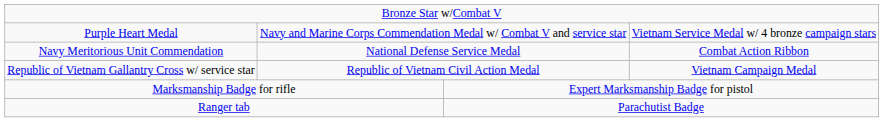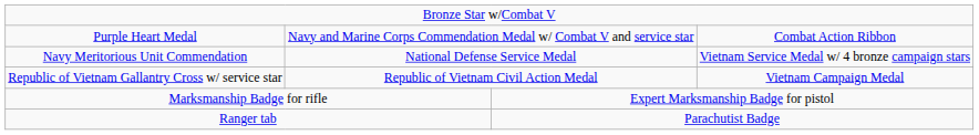 <table class=wikitable style="margin:1em auto; text-align:center;">
 <tr>
 <td colspan=4 style=text-align:center;><a href='#'>Bronze Star</a> w/<a href='#'>Combat V</a></td>
 </tr>
 <tr>
 <td><a href='#'>Purple Heart Medal</a></td>
 <td colspan=2><a href='#'>Navy and Marine Corps Commendation Medal</a> w/ <a href='#'>Combat V</a> and <a href='#'>service star</a></td>
-<td><a href='#'>Vietnam Service Medal</a> w/ 4 bronze <a href='#'>campaign stars</a></td>
+<td><a href='#'>Combat Action Ribbon</a></td>
 </tr>
 <tr>
 <td><a href='#'>Navy Meritorious Unit Commendation</a></td>
 <td colspan=2><a href='#'>National Defense Service Medal</a></td>
-<td><a href='#'>Combat Action Ribbon</a></td>
+<td><a href='#'>Vietnam Service Medal</a> w/ 4 bronze <a href='#'>campaign stars</a></td>
 </tr>
 <tr>
 <td><a href='#'>Republic of Vietnam Gallantry Cross</a> w/ service star</td>
 <td colspan=2><a href='#'>Republic of Vietnam Civil Action Medal</a></td>
 <td><a href='#'>Vietnam Campaign Medal</a></td>
 </tr>
 <tr>
 <td colspan=2><a href='#'>Marksmanship Badge</a> for rifle</td>
 <td colspan=2 style=text-align:center;><a href='#'>Expert Marksmanship Badge</a> for pistol</td>
 </tr>
 <tr>
 <td colspan=2><a href='#'>Ranger tab</a></td>
 <td colspan=2 style=text-align:center;><a href='#'>Parachutist Badge</a></td>
 </tr>
 </table>
